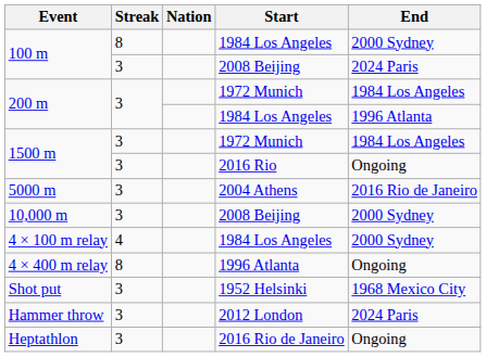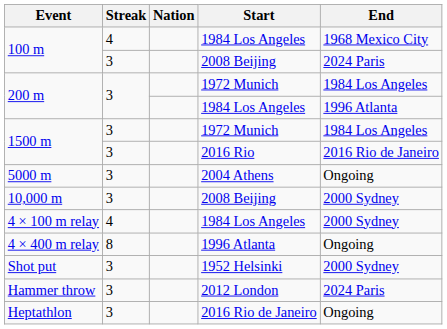 <table class="wikitable sortable">
 <tr>
 <th>Event</th>
 <th>Streak</th>
 <th>Nation</th>
 <th>Start</th>
 <th>End</th>
 </tr>
 <tr>
 <td rowspan="2"><a href='#'>100 m</a></td>
-<td>8</td>
+<td>4</td>
 <td></td>
 <td><a href='#'>1984 Los Angeles</a></td>
-<td><a href='#'>2000 Sydney</a></td>
+<td><a href='#'>1968 Mexico City</a></td>
 </tr>
 <tr>
 <td>3</td>
 <td></td>
 <td><a href='#'>2008 Beijing</a></td>
 <td><a href='#'>2024 Paris</a></td>
 </tr>
 <tr>
 <td rowspan="2"><a href='#'>200 m</a></td>
 <td rowspan="2">3</td>
 <td></td>
 <td><a href='#'>1972 Munich</a></td>
 <td><a href='#'>1984 Los Angeles</a></td>
 </tr>
 <tr>
 <td></td>
 <td><a href='#'>1984 Los Angeles</a></td>
 <td><a href='#'>1996 Atlanta</a></td>
 </tr>
 <tr>
 <td rowspan="2"><a href='#'>1500 m</a></td>
 <td>3</td>
 <td></td>
 <td><a href='#'>1972 Munich</a></td>
 <td><a href='#'>1984 Los Angeles</a></td>
 </tr>
 <tr>
 <td>3</td>
 <td></td>
 <td><a href='#'>2016 Rio</a></td>
-<td>Ongoing</td>
+<td><a href='#'>2016 Rio de Janeiro</a></td>
 </tr>
 <tr>
 <td><a href='#'>5000 m</a></td>
 <td>3</td>
 <td></td>
 <td><a href='#'>2004 Athens</a></td>
-<td><a href='#'>2016 Rio de Janeiro</a></td>
+<td>Ongoing</td>
 </tr>
 <tr>
 <td><a href='#'>10,000 m</a></td>
 <td>3</td>
 <td></td>
 <td><a href='#'>2008 Beijing</a></td>
 <td><a href='#'>2000 Sydney</a></td>
 </tr>
 <tr>
 <td><a href='#'>4 × 100 m relay</a></td>
 <td>4</td>
 <td></td>
 <td><a href='#'>1984 Los Angeles</a></td>
 <td><a href='#'>2000 Sydney</a></td>
 </tr>
 <tr>
 <td><a href='#'>4 × 400 m relay</a></td>
 <td>8</td>
 <td></td>
 <td><a href='#'>1996 Atlanta</a></td>
 <td>Ongoing</td>
 </tr>
 <tr>
 <td><a href='#'>Shot put</a></td>
 <td>3</td>
 <td></td>
 <td><a href='#'>1952 Helsinki</a></td>
-<td><a href='#'>1968 Mexico City</a></td>
+<td><a href='#'>2000 Sydney</a></td>
 </tr>
 <tr>
 <td><a href='#'>Hammer throw</a></td>
 <td>3</td>
 <td></td>
 <td><a href='#'>2012 London</a></td>
 <td><a href='#'>2024 Paris</a></td>
 </tr>
 <tr>
 <td><a href='#'>Heptathlon</a></td>
 <td>3</td>
 <td></td>
 <td><a href='#'>2016 Rio de Janeiro</a></td>
 <td>Ongoing</td>
 </tr>
 </table>
